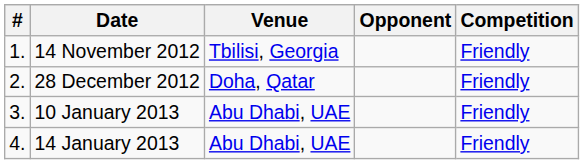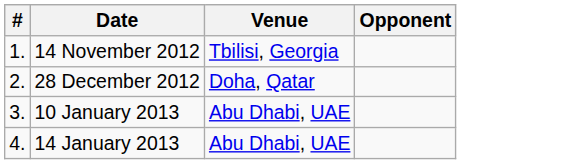 <table class="wikitable" style="font-size:90%; text-align: left;">
 <tr style="background:#ccc; text-align:center;">
 <th>#</th>
 <th>Date</th>
 <th>Venue</th>
 <th>Opponent</th>
-<th>Competition</th>
 </tr>
 <tr>
 <td>1.</td>
 <td>14 November 2012</td>
 <td><a href='#'>Tbilisi</a>, <a href='#'>Georgia</a></td>
 <td></td>
-<td><a href='#'>Friendly</a></td>
 </tr>
 <tr>
 <td>2.</td>
 <td>28 December 2012</td>
 <td><a href='#'>Doha</a>, <a href='#'>Qatar</a></td>
 <td></td>
-<td><a href='#'>Friendly</a></td>
 </tr>
 <tr>
 <td>3.</td>
 <td>10 January 2013</td>
 <td><a href='#'>Abu Dhabi</a>, <a href='#'>UAE</a></td>
 <td></td>
-<td><a href='#'>Friendly</a></td>
 </tr>
 <tr>
 <td>4.</td>
 <td>14 January 2013</td>
 <td><a href='#'>Abu Dhabi</a>, <a href='#'>UAE</a></td>
 <td></td>
-<td><a href='#'>Friendly</a></td>
 </tr>
 </table>
